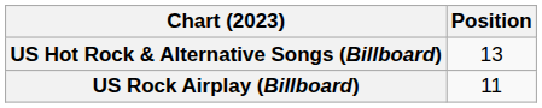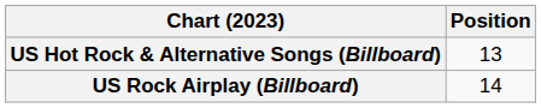 <table class="wikitable sortable plainrowheaders" style="text-align: center">
 <tr>
 <th scope="col">Chart (2023)</th>
 <th scope="col">Position</th>
 </tr>
 <tr>
 <th scope="row">US Hot Rock & Alternative Songs (<em>Billboard</em>)</th>
 <td>13</td>
 </tr>
 <tr>
 <th scope="row">US Rock Airplay (<em>Billboard</em>)</th>
-<td>11</td>
+<td>14</td>
 </tr>
 </table>
